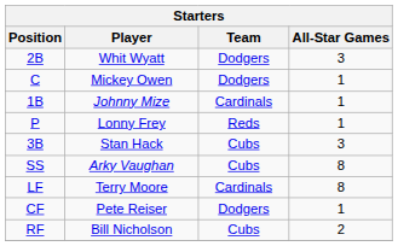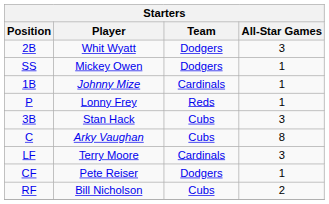 <table class="wikitable" style="font-size: 100%; text-align:right;">
 <tr>
 <th colspan="4">Starters</th>
 </tr>
 <tr>
 <th>Position</th>
 <th width="150">Player</th>
 <th width="100">Team</th>
 <th>All-Star Games</th>
 </tr>
 <tr>
 <td align="center"><a href='#'>2B</a></td>
 <td align="center"><a href='#'>Whit Wyatt</a></td>
 <td align="center"><a href='#'>Dodgers</a></td>
 <td align="center">3</td>
 </tr>
 <tr>
-<td align="center"><a href='#'>C</a></td>
+<td align="center"><a href='#'>SS</a></td>
 <td align="center"><a href='#'>Mickey Owen</a></td>
 <td align="center"><a href='#'>Dodgers</a></td>
 <td align="center">1</td>
 </tr>
 <tr>
 <td align="center"><a href='#'>1B</a></td>
 <td align="center"><em><a href='#'>Johnny Mize</a></em></td>
 <td align="center"><a href='#'>Cardinals</a></td>
 <td align="center">1</td>
 </tr>
 <tr>
 <td align="center"><a href='#'>P</a></td>
 <td align="center"><a href='#'>Lonny Frey</a></td>
 <td align="center"><a href='#'>Reds</a></td>
 <td align="center">1</td>
 </tr>
 <tr>
 <td align="center"><a href='#'>3B</a></td>
 <td align="center"><a href='#'>Stan Hack</a></td>
 <td align="center"><a href='#'>Cubs</a></td>
 <td align="center">3</td>
 </tr>
 <tr>
-<td align="center"><a href='#'>SS</a></td>
+<td align="center"><a href='#'>C</a></td>
 <td align="center"><em><a href='#'>Arky Vaughan</a></em></td>
 <td align="center"><a href='#'>Cubs</a></td>
 <td align="center">8</td>
 </tr>
 <tr>
 <td align="center"><a href='#'>LF</a></td>
 <td align="center"><a href='#'>Terry Moore</a></td>
 <td align="center"><a href='#'>Cardinals</a></td>
-<td align="center">8</td>
+<td align="center">3</td>
 </tr>
 <tr>
 <td align="center"><a href='#'>CF</a></td>
 <td align="center"><a href='#'>Pete Reiser</a></td>
 <td align="center"><a href='#'>Dodgers</a></td>
 <td align="center">1</td>
 </tr>
 <tr>
 <td align="center"><a href='#'>RF</a></td>
 <td align="center"><a href='#'>Bill Nicholson</a></td>
 <td align="center"><a href='#'>Cubs</a></td>
 <td align="center">2</td>
 </tr>
 <tr>
 </tr>
 </table>
